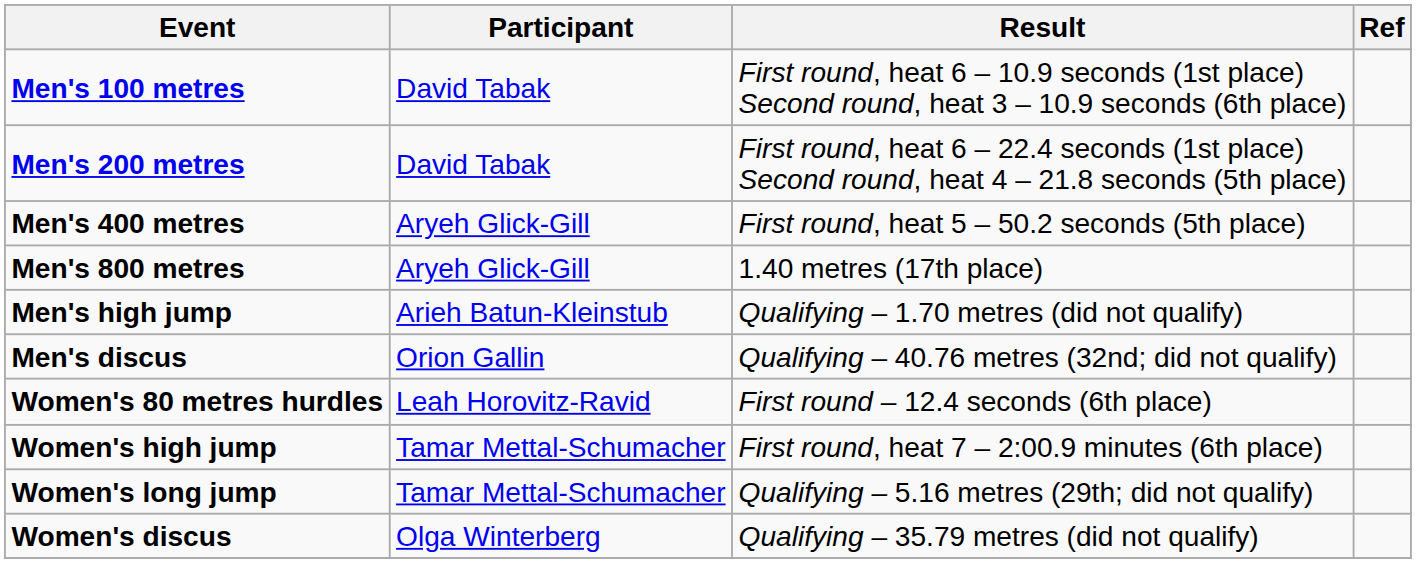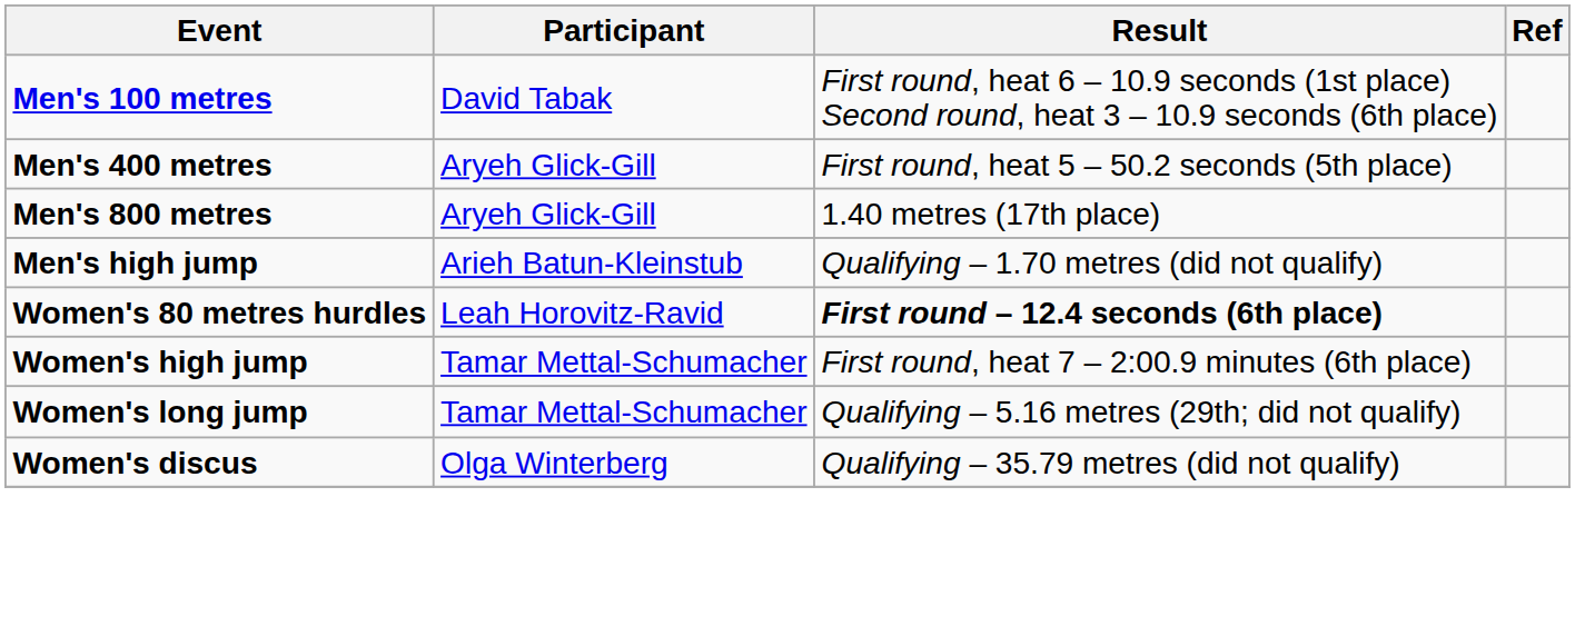 <table class="wikitable" style="font-size: 95%;">
 <tr>
 <th>Event</th>
 <th>Participant</th>
 <th>Result</th>
 <th>Ref</th>
 </tr>
 <tr>
 <td><strong><a href='#'>Men's 100 metres</a></strong></td>
 <td><a href='#'>David Tabak</a></td>
 <td><em>First round</em>, heat 6 – 10.9 seconds (1st place)<br><em>Second round</em>, heat 3 – 10.9 seconds (6th place)</td>
-<td></td>
-</tr>
-<tr>
-<td><strong><a href='#'>Men's 200 metres</a></strong></td>
-<td><a href='#'>David Tabak</a></td>
-<td><em>First round</em>, heat 6 – 22.4 seconds (1st place)<br><em>Second round</em>, heat 4 – 21.8 seconds (5th place)</td>
 <td></td>
 </tr>
 <tr>
 <td><strong>Men's 400 metres</strong></td>
 <td><a href='#'>Aryeh Glick-Gill</a></td>
 <td><em>First round</em>, heat 5 – 50.2 seconds (5th place)</td>
 <td></td>
 </tr>
 <tr>
 <td><strong>Men's 800 metres</strong></td>
 <td><a href='#'>Aryeh Glick-Gill</a></td>
 <td>1.40 metres (17th place)</td>
 <td></td>
 </tr>
 <tr>
 <td><strong>Men's high jump</strong></td>
 <td><a href='#'>Arieh Batun-Kleinstub</a></td>
 <td><em>Qualifying</em> – 1.70 metres (did not qualify)</td>
 <td></td>
 </tr>
 <tr>
-<td><strong>Men's discus</strong></td>
-<td><a href='#'>Orion Gallin</a></td>
-<td><em>Qualifying</em> – 40.76 metres (32nd; did not qualify)</td>
-<td></td>
-</tr>
-<tr>
 <td><strong>Women's 80 metres hurdles</strong></td>
 <td><a href='#'>Leah Horovitz-Ravid</a></td>
-<td><em>First round</em> – 12.4 seconds (6th place)</td>
+<td><strong><em>First round</em> – 12.4 seconds (6th place)</strong></td>
 <td></td>
 </tr>
 <tr>
 <td><strong>Women's high jump</strong></td>
 <td><a href='#'>Tamar Mettal-Schumacher</a></td>
 <td><em>First round</em>, heat 7 – 2:00.9 minutes (6th place)</td>
 <td></td>
 </tr>
 <tr>
 <td><strong>Women's long jump</strong></td>
 <td><a href='#'>Tamar Mettal-Schumacher</a></td>
 <td><em>Qualifying</em> – 5.16 metres (29th; did not qualify)</td>
 <td></td>
 </tr>
 <tr>
 <td><strong>Women's discus</strong></td>
 <td><a href='#'>Olga Winterberg</a></td>
 <td><em>Qualifying</em> – 35.79 metres (did not qualify)</td>
 <td></td>
 </tr>
 <tr>
 </tr>
 </table>
